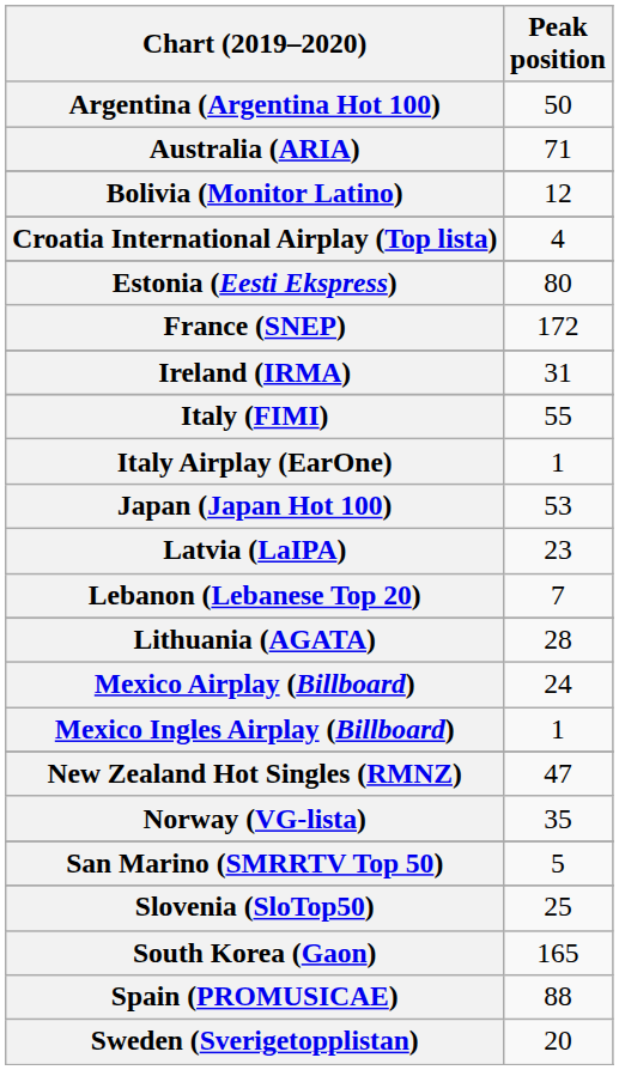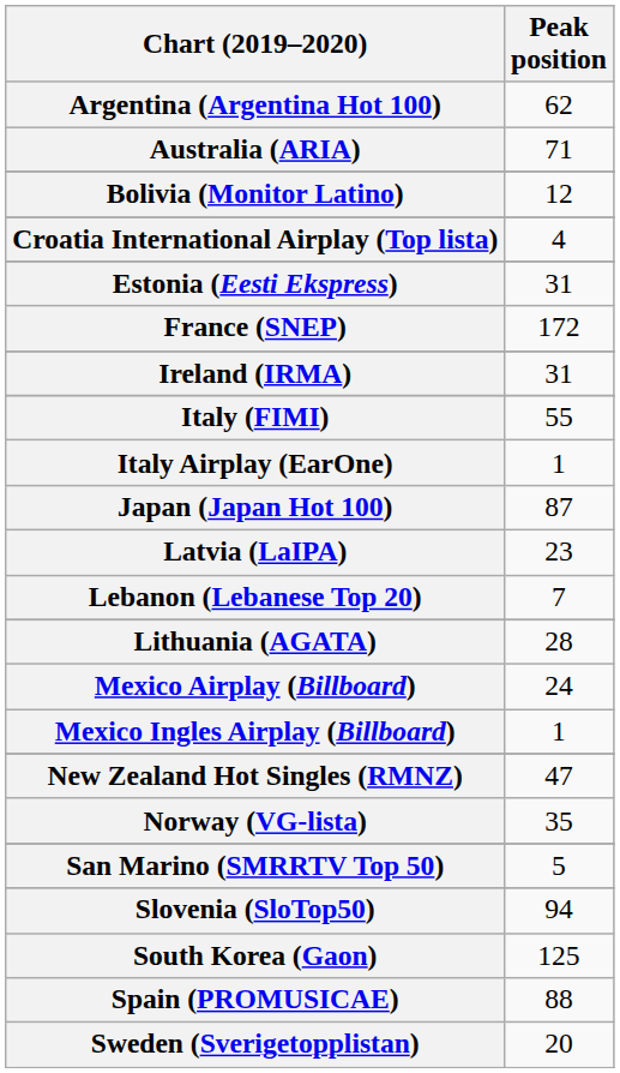 <table class="wikitable sortable plainrowheaders" style="text-align:center">
 <tr>
 <th scope="col">Chart (2019–2020)</th>
 <th scope="col">Peak<br>position</th>
 </tr>
 <tr>
 <th scope="row">Argentina (<a href='#'>Argentina Hot 100</a>)</th>
-<td>50</td>
+<td>62</td>
 </tr>
 <tr>
 <th scope="row">Australia (<a href='#'>ARIA</a>)</th>
 <td>71</td>
 </tr>
 <tr>
 </tr>
 <tr>
 </tr>
 <tr>
 <th scope="row">Bolivia (<a href='#'>Monitor Latino</a>)</th>
 <td>12</td>
 </tr>
 <tr>
 </tr>
 <tr>
 </tr>
 <tr>
 </tr>
 <tr>
 </tr>
 <tr>
 <th scope="row">Croatia International Airplay (<a href='#'>Top lista</a>)</th>
 <td>4</td>
 </tr>
 <tr>
 </tr>
 <tr>
 </tr>
 <tr>
 <th scope="row">Estonia (<em><a href='#'>Eesti Ekspress</a></em>)</th>
-<td>80</td>
+<td>31</td>
 </tr>
 <tr>
 <th scope="row">France (<a href='#'>SNEP</a>)</th>
 <td>172</td>
 </tr>
 <tr>
 </tr>
 <tr>
 </tr>
 <tr>
 </tr>
 <tr>
 <th scope="row">Ireland (<a href='#'>IRMA</a>)</th>
 <td>31</td>
 </tr>
 <tr>
 </tr>
 <tr>
 <th scope="row">Italy (<a href='#'>FIMI</a>)</th>
 <td>55</td>
 </tr>
 <tr>
 <th scope="row">Italy Airplay (EarOne)</th>
 <td>1</td>
 </tr>
 <tr>
 <th scope="row">Japan (<a href='#'>Japan Hot 100</a>)</th>
-<td>53</td>
+<td>87</td>
 </tr>
 <tr>
 <th scope="row">Latvia (<a href='#'>LaIPA</a>)</th>
 <td>23</td>
 </tr>
 <tr>
 <th scope="row">Lebanon (<a href='#'>Lebanese Top 20</a>)</th>
 <td>7</td>
 </tr>
 <tr>
 </tr>
 <tr>
 <th scope="row">Lithuania (<a href='#'>AGATA</a>)</th>
 <td>28</td>
 </tr>
 <tr>
 <th scope="row"><a href='#'>Mexico Airplay</a> (<em><a href='#'>Billboard</a></em>)</th>
 <td>24</td>
 </tr>
 <tr>
 <th scope="row"><a href='#'>Mexico Ingles Airplay</a> (<em><a href='#'>Billboard</a></em>)</th>
 <td>1</td>
 </tr>
 <tr>
 </tr>
 <tr>
 </tr>
 <tr>
 <th scope="row">New Zealand Hot Singles (<a href='#'>RMNZ</a>)</th>
 <td>47</td>
 </tr>
 <tr>
 <th scope="row">Norway (<a href='#'>VG-lista</a>)</th>
 <td>35</td>
 </tr>
 <tr>
 </tr>
 <tr>
 </tr>
 <tr>
 <th scope="row">San Marino (<a href='#'>SMRRTV Top 50</a>)</th>
 <td>5</td>
 </tr>
 <tr>
 </tr>
 <tr>
 </tr>
 <tr>
 </tr>
 <tr>
 <th scope="row">Slovenia (<a href='#'>SloTop50</a>)</th>
-<td>25</td>
+<td>94</td>
 </tr>
 <tr>
 <th scope="row">South Korea  (<a href='#'>Gaon</a>)</th>
-<td>165</td>
+<td>125</td>
 </tr>
 <tr>
 <th scope="row">Spain (<a href='#'>PROMUSICAE</a>)</th>
 <td>88</td>
 </tr>
 <tr>
 <th scope="row">Sweden (<a href='#'>Sverigetopplistan</a>)</th>
 <td>20</td>
 </tr>
 <tr>
 </tr>
 <tr>
 </tr>
 <tr>
 </tr>
 <tr>
 </tr>
 <tr>
 </tr>
 <tr>
 </tr>
 </table>
